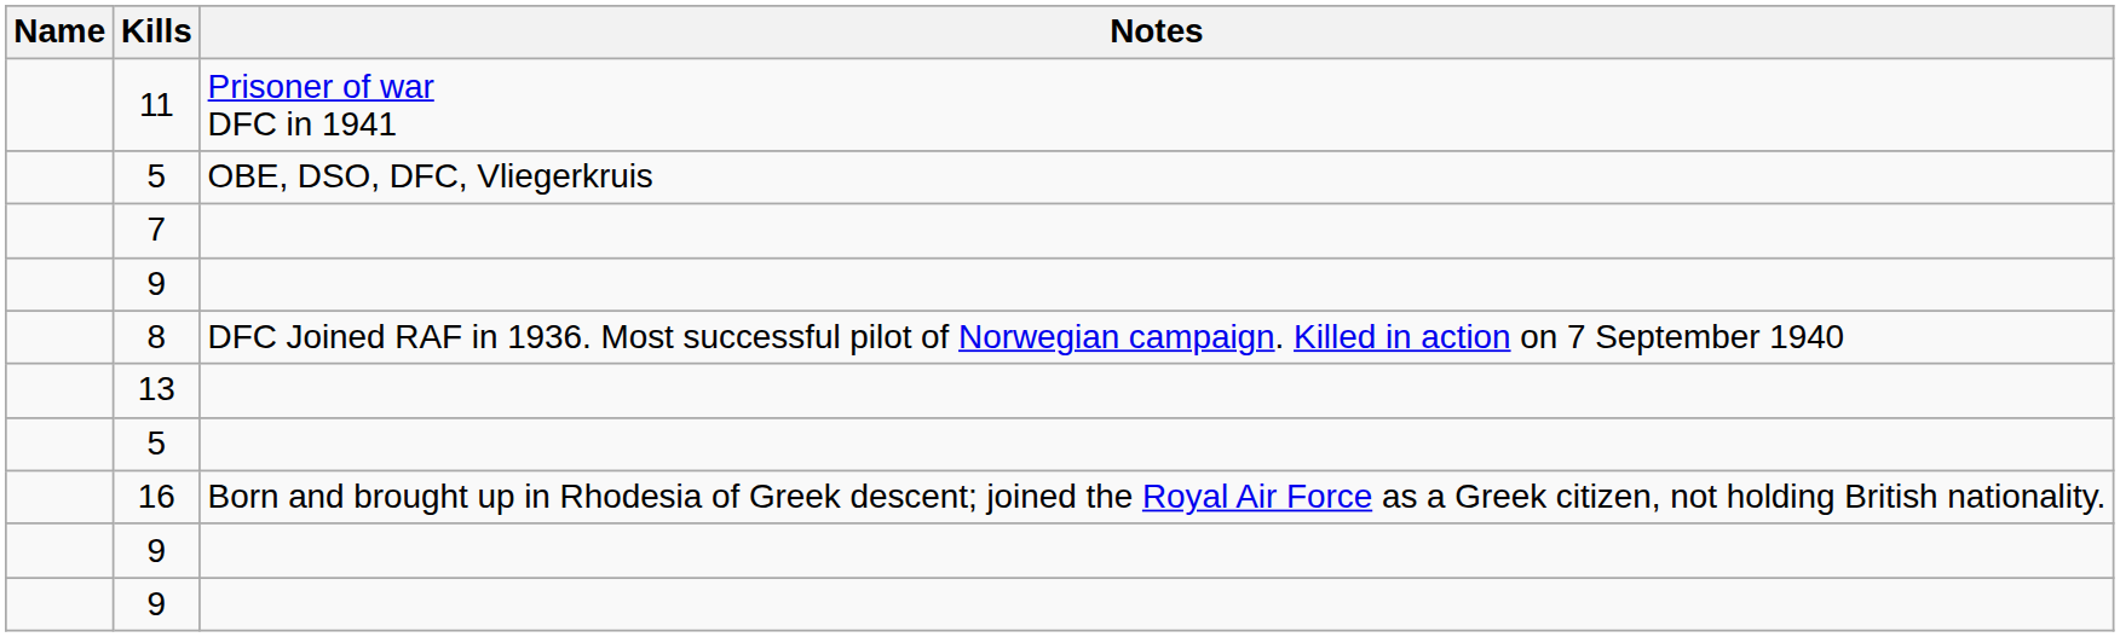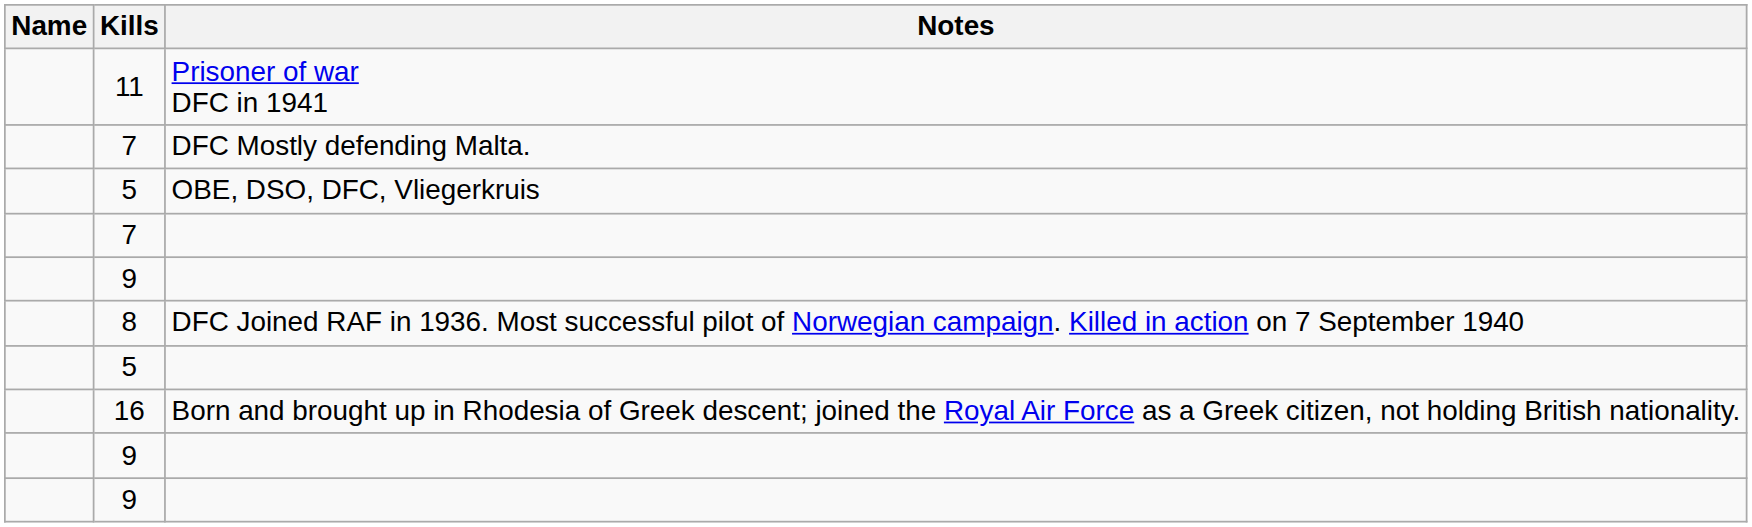 <table class="wikitable sortable">
 <tr>
 <th>Name</th>
 <th>Kills</th>
 <th class=unsortable>Notes</th>
 </tr>
 <tr>
 <td></td>
 <td align=center>11</td>
 <td><a href='#'>Prisoner of war</a><br>DFC in 1941</td>
+</tr>
+<tr>
+<td></td>
+<td align=center>7</td>
+<td>DFC Mostly defending Malta.</td>
 </tr>
 <tr>
 <td></td>
 <td align=center>5</td>
 <td>OBE, DSO, DFC, Vliegerkruis</td>
 </tr>
 <tr>
 <td></td>
 <td align=center>7</td>
 <td></td>
 </tr>
 <tr>
 <td></td>
 <td align=center>9</td>
 <td></td>
 </tr>
 <tr>
 <td></td>
 <td align=center>8</td>
 <td>DFC Joined RAF in 1936. Most successful pilot of <a href='#'>Norwegian campaign</a>. <a href='#'>Killed in action</a> on 7 September 1940</td>
 </tr>
 <tr>
 <td></td>
-<td align=center>13</td>
-<td></td>
-</tr>
-<tr>
-<td></td>
 <td align=center>5</td>
 <td></td>
 </tr>
 <tr>
 <td></td>
 <td align=center>16</td>
 <td>Born and brought up in Rhodesia of Greek descent; joined the <a href='#'>Royal Air Force</a> as a Greek citizen, not holding British nationality.</td>
 </tr>
 <tr>
 <td></td>
 <td align=center>9</td>
 <td></td>
 </tr>
 <tr>
 <td></td>
 <td align=center>9</td>
 <td></td>
 </tr>
 </table>
